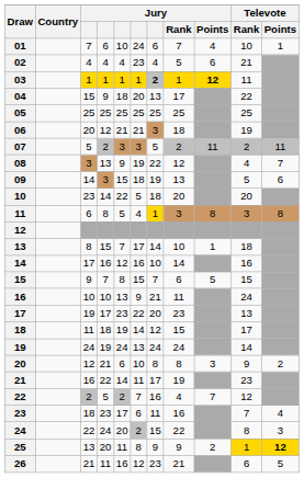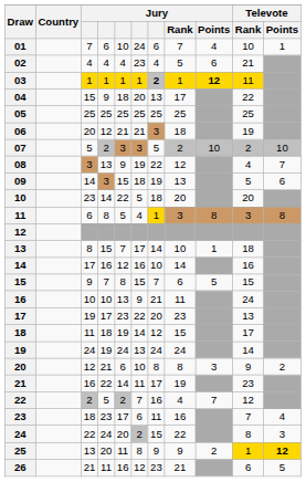 <table class="sortable wikitable collapsible plainrowheaders" style="text-align:center;">
 <tr>
 </tr>
 <tr>
 <th scope="col" rowspan="2">Draw</th>
 <th scope="col" rowspan="2">Country</th>
 <th scope="col" colspan="7">Jury</th>
 <th scope="col" colspan="2">Televote</th>
 </tr>
 <tr>
 <th scope="col"><small></small></th>
 <th scope="col"><small></small></th>
 <th scope="col"><small></small></th>
 <th scope="col"><small></small></th>
 <th scope="col"><small></small></th>
 <th scope="col">Rank</th>
 <th scope="col">Points</th>
 <th scope="col">Rank</th>
 <th scope="col">Points</th>
 </tr>
 <tr>
 <th scope="row" style="text-align:center;">01</th>
 <td style="text-align:left;"></td>
 <td>7</td>
 <td>6</td>
 <td>10</td>
 <td>24</td>
 <td>6</td>
 <td>7</td>
 <td>4</td>
 <td>10</td>
 <td>1</td>
 </tr>
 <tr>
 <th scope="row" style="text-align:center;">02</th>
 <td style="text-align:left;"></td>
 <td>4</td>
 <td>4</td>
 <td>4</td>
 <td>23</td>
 <td>4</td>
 <td>5</td>
 <td>6</td>
 <td>21</td>
 <td style="background:#AAAAAA;"></td>
 </tr>
 <tr>
 <th scope="row" style="text-align:center;">03</th>
 <td style="text-align:left;"></td>
 <td style="background:gold;">1</td>
 <td style="background:gold;">1</td>
 <td style="background:gold;">1</td>
 <td style="background:gold;">1</td>
 <td style="background:silver;"><strong>2</strong></td>
 <td style="background:gold;">1</td>
 <td style="background:gold;"><strong>12</strong></td>
-<td>11</td>
+<td style="background: gold;">11</td>
 <td style="background:#AAAAAA;"></td>
 </tr>
 <tr>
 <th scope="row" style="text-align:center;">04</th>
 <td style="text-align:left;"></td>
 <td>15</td>
 <td>9</td>
 <td>18</td>
 <td>20</td>
 <td>13</td>
 <td>17</td>
 <td style="background:#AAAAAA;"></td>
 <td>22</td>
 <td style="background:#AAAAAA;"></td>
 </tr>
 <tr>
 <th scope="row" style="text-align:center;">05</th>
 <td style="text-align:left;"></td>
 <td>25</td>
 <td>25</td>
 <td>25</td>
 <td>25</td>
 <td>25</td>
 <td>25</td>
 <td style="background:#AAAAAA;"></td>
 <td>25</td>
 <td style="background:#AAAAAA;"></td>
 </tr>
 <tr>
 <th scope="row" style="text-align:center;">06</th>
 <td style="text-align:left;"></td>
 <td>20</td>
 <td>12</td>
 <td>21</td>
 <td>21</td>
 <td style="background:#CC9966;">3</td>
 <td>18</td>
 <td style="background:#AAAAAA;"></td>
 <td>19</td>
 <td style="background:#AAAAAA;"></td>
 </tr>
 <tr>
 <th scope="row" style="text-align:center;">07</th>
 <td style="text-align:left;"></td>
 <td>5</td>
 <td style="background:silver;">2</td>
 <td style="background:#CC9966;">3</td>
 <td style="background:#CC9966;">3</td>
 <td>5</td>
 <td style="background:silver;">2</td>
-<td style="background:silver;">11</td>
+<td style="background:silver;">10</td>
 <td style="background:silver;">2</td>
-<td style="background:silver;">11</td>
+<td style="background:silver;">10</td>
 </tr>
 <tr>
 <th scope="row" style="text-align:center;">08</th>
 <td style="text-align:left;"></td>
 <td style="background:#CC9966;">3</td>
 <td>13</td>
 <td>9</td>
 <td>19</td>
 <td>22</td>
 <td>12</td>
 <td style="background:#AAAAAA;"></td>
 <td>4</td>
 <td>7</td>
 </tr>
 <tr>
 <th scope="row" style="text-align:center;">09</th>
 <td style="text-align:left;"></td>
 <td>14</td>
 <td style="background:#CC9966;">3</td>
 <td>15</td>
 <td>18</td>
 <td>19</td>
 <td>13</td>
 <td style="background:#AAAAAA;"></td>
 <td>5</td>
 <td>6</td>
 </tr>
 <tr>
 <th scope="row" style="text-align:center;">10</th>
 <td style="text-align:left;"></td>
 <td>23</td>
 <td>14</td>
 <td>22</td>
 <td>5</td>
 <td>18</td>
 <td>20</td>
 <td style="background:#AAAAAA;"></td>
 <td>20</td>
 <td style="background:#AAAAAA;"></td>
 </tr>
 <tr>
 <th scope="row" style="text-align:center;">11</th>
 <td style="text-align:left;"></td>
 <td>6</td>
 <td>8</td>
 <td>5</td>
 <td>4</td>
 <td style="background:gold;">1</td>
 <td style="background:#CC9966;">3</td>
 <td style="background:#CC9966;">8</td>
 <td style="background:#CC9966;">3</td>
 <td style="background:#CC9966;">8</td>
 </tr>
 <tr class="sortbottom">
 <th scope="row" style="text-align:center;">12</th>
 <td style="text-align:left;"></td>
 <td style="background:#AAAAAA;"></td>
 <td style="background:#AAAAAA;"></td>
 <td style="background:#AAAAAA;"></td>
 <td style="background:#AAAAAA;"></td>
 <td style="background:#AAAAAA;"></td>
 <td style="background:#AAAAAA;"></td>
 <td style="background:#AAAAAA;"></td>
 <td style="background:#AAAAAA;"></td>
 <td style="background:#AAAAAA;"></td>
 </tr>
 <tr>
 <th scope="row" style="text-align:center;">13</th>
 <td style="text-align:left;"></td>
 <td>8</td>
 <td>15</td>
 <td>7</td>
 <td>17</td>
 <td>14</td>
 <td>10</td>
 <td>1</td>
 <td>18</td>
 <td style="background:#AAAAAA;"></td>
 </tr>
 <tr>
 <th scope="row" style="text-align:center;">14</th>
 <td style="text-align:left;"></td>
 <td>17</td>
 <td>16</td>
 <td>12</td>
 <td>16</td>
 <td>10</td>
 <td>14</td>
 <td style="background:#AAAAAA;"></td>
 <td>16</td>
 <td style="background:#AAAAAA;"></td>
 </tr>
 <tr>
 <th scope="row" style="text-align:center;">15</th>
 <td style="text-align:left;"></td>
 <td>9</td>
 <td>7</td>
 <td>8</td>
 <td>15</td>
 <td>7</td>
 <td>6</td>
 <td>5</td>
 <td>15</td>
 <td style="background:#AAAAAA;"></td>
 </tr>
 <tr>
 <th scope="row" style="text-align:center;">16</th>
 <td style="text-align:left;"></td>
 <td>10</td>
 <td>10</td>
 <td>13</td>
 <td>9</td>
 <td>21</td>
 <td>11</td>
 <td style="background:#AAAAAA;"></td>
 <td>24</td>
 <td style="background:#AAAAAA;"></td>
 </tr>
 <tr>
 <th scope="row" style="text-align:center;">17</th>
 <td style="text-align:left;"></td>
 <td>19</td>
 <td>17</td>
 <td>23</td>
 <td>22</td>
 <td>20</td>
 <td>23</td>
 <td style="background:#AAAAAA;"></td>
 <td>13</td>
 <td style="background:#AAAAAA;"></td>
 </tr>
 <tr>
 <th scope="row" style="text-align:center;">18</th>
 <td style="text-align:left;"></td>
 <td>11</td>
 <td>18</td>
 <td>19</td>
 <td>14</td>
 <td>12</td>
 <td>15</td>
 <td style="background:#AAAAAA;"></td>
 <td>17</td>
 <td style="background:#AAAAAA;"></td>
 </tr>
 <tr>
 <th scope="row" style="text-align:center;">19</th>
 <td style="text-align:left;"></td>
 <td>24</td>
 <td>19</td>
 <td>24</td>
 <td>13</td>
 <td>24</td>
 <td>24</td>
 <td style="background:#AAAAAA;"></td>
 <td>14</td>
 <td style="background:#AAAAAA;"></td>
 </tr>
 <tr>
 <th scope="row" style="text-align:center;">20</th>
 <td style="text-align:left;"></td>
 <td>12</td>
 <td>21</td>
 <td>6</td>
 <td>10</td>
 <td>8</td>
 <td>8</td>
 <td>3</td>
 <td>9</td>
 <td>2</td>
 </tr>
 <tr>
 <th scope="row" style="text-align:center;">21</th>
 <td style="text-align:left;"></td>
 <td>16</td>
 <td>22</td>
 <td>14</td>
 <td>11</td>
 <td>17</td>
 <td>19</td>
 <td style="background:#AAAAAA;"></td>
 <td>23</td>
 <td style="background:#AAAAAA;"></td>
 </tr>
 <tr>
 <th scope="row" style="text-align:center;">22</th>
 <td style="text-align:left;"></td>
 <td style="background:silver;">2</td>
 <td>5</td>
 <td style="background:silver;">2</td>
 <td>7</td>
 <td>16</td>
 <td>4</td>
 <td>7</td>
 <td>12</td>
 <td style="background:#AAAAAA;"></td>
 </tr>
 <tr>
 <th scope="row" style="text-align:center;">23</th>
 <td style="text-align:left;"></td>
 <td>18</td>
 <td>23</td>
 <td>17</td>
 <td>6</td>
 <td>11</td>
 <td>16</td>
 <td style="background:#AAAAAA;"></td>
 <td>7</td>
 <td>4</td>
 </tr>
 <tr>
 <th scope="row" style="text-align:center;">24</th>
 <td style="text-align:left;"></td>
 <td>22</td>
 <td>24</td>
 <td>20</td>
 <td style="background:silver;">2</td>
 <td>15</td>
 <td>22</td>
 <td style="background:#AAAAAA;"></td>
 <td>8</td>
 <td>3</td>
 </tr>
 <tr>
 <th scope="row" style="text-align:center;">25</th>
 <td style="text-align:left;"></td>
 <td>13</td>
 <td>20</td>
 <td>11</td>
 <td>8</td>
 <td>9</td>
 <td>9</td>
 <td>2</td>
 <td style="background:gold;">1</td>
 <td style="background:gold;"><strong>12</strong></td>
 </tr>
 <tr>
 <th scope="row" style="text-align:center;">26</th>
 <td style="text-align:left;"></td>
 <td>21</td>
 <td>11</td>
 <td>16</td>
 <td>12</td>
 <td>23</td>
 <td>21</td>
 <td style="background:#AAAAAA;"></td>
 <td>6</td>
 <td>5</td>
 </tr>
 </table>
